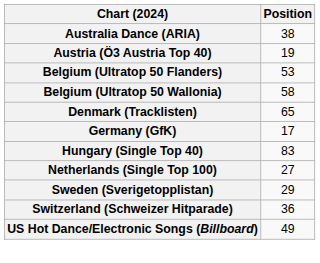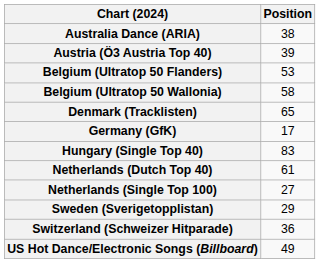 <table class="wikitable sortable plainrowheaders" style="text-align:center">
 <tr>
 <th scope="col">Chart (2024)</th>
 <th scope="col">Position</th>
 </tr>
 <tr>
 <th scope="row">Australia Dance (ARIA)</th>
 <td>38</td>
 </tr>
 <tr>
 <th scope="row">Austria (Ö3 Austria Top 40)</th>
-<td>19</td>
+<td>39</td>
 </tr>
 <tr>
 <th scope="row">Belgium (Ultratop 50 Flanders)</th>
 <td>53</td>
 </tr>
 <tr>
 <th scope="row">Belgium (Ultratop 50 Wallonia)</th>
 <td>58</td>
 </tr>
 <tr>
 <th scope="row">Denmark (Tracklisten)</th>
 <td>65</td>
 </tr>
 <tr>
 <th scope="row">Germany (GfK)</th>
 <td>17</td>
 </tr>
 <tr>
 <th scope="row">Hungary (Single Top 40)</th>
 <td>83</td>
 </tr>
 <tr>
+<th scope="row">Netherlands (Dutch Top 40)</th>
+<td>61</td>
+</tr>
+<tr>
 <th scope="row">Netherlands (Single Top 100)</th>
 <td>27</td>
 </tr>
 <tr>
 <th scope="row">Sweden (Sverigetopplistan)</th>
 <td>29</td>
 </tr>
 <tr>
 <th scope="row">Switzerland (Schweizer Hitparade)</th>
 <td>36</td>
 </tr>
 <tr>
 <th scope="row">US Hot Dance/Electronic Songs (<em>Billboard</em>)</th>
 <td>49</td>
 </tr>
 </table>
